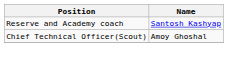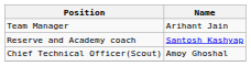 <table class="wikitable">
 <tr>
 <th>Position</th>
 <th>Name</th>
+</tr>
+<tr>
+<td>Team Manager</td>
+<td> Arihant Jain</td>
 </tr>
 <tr>
 <td>Reserve and Academy coach</td>
 <td> <a href='#'>Santosh Kashyap</a></td>
 </tr>
 <tr>
 <td>Chief Technical Officer(Scout)</td>
 <td> Amoy Ghoshal</td>
 </tr>
 <tr>
 </tr>
 </table>
